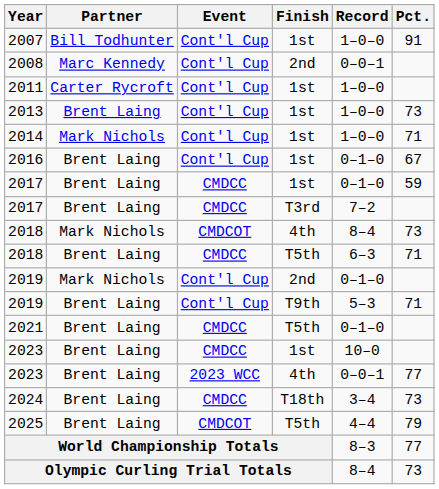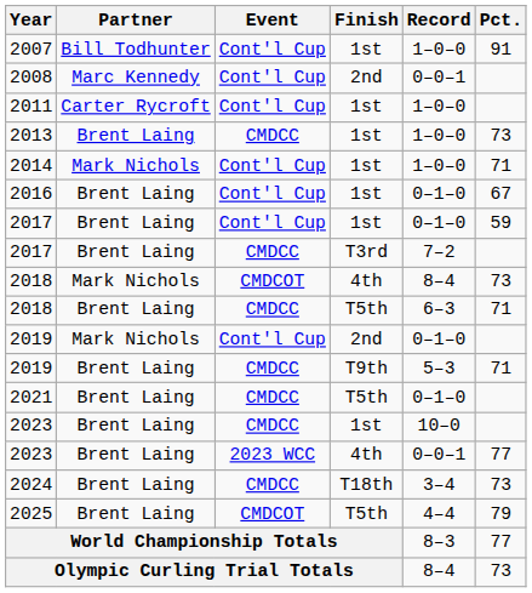 <table class="wikitable" style="text-align: center;">
 <tr>
 <th scope="col">Year</th>
 <th scope="col">Partner</th>
 <th scope="col">Event</th>
 <th scope="col">Finish</th>
 <th scope="col">Record</th>
 <th scope="col">Pct.</th>
 </tr>
 <tr>
 <td>2007</td>
 <td><a href='#'>Bill Todhunter</a></td>
 <td><a href='#'>Cont'l Cup</a></td>
 <td>1st</td>
 <td>1–0–0</td>
 <td>91</td>
 </tr>
 <tr>
 <td>2008</td>
 <td><a href='#'>Marc Kennedy</a></td>
 <td><a href='#'>Cont'l Cup</a></td>
 <td>2nd</td>
 <td>0–0–1</td>
 <td></td>
 </tr>
 <tr>
 <td>2011</td>
 <td><a href='#'>Carter Rycroft</a></td>
 <td><a href='#'>Cont'l Cup</a></td>
 <td>1st</td>
 <td>1–0–0</td>
 <td></td>
 </tr>
 <tr>
 <td>2013</td>
 <td><a href='#'>Brent Laing</a></td>
-<td><a href='#'>Cont'l Cup</a></td>
+<td><a href='#'>CMDCC</a></td>
 <td>1st</td>
 <td>1–0–0</td>
 <td>73</td>
 </tr>
 <tr>
 <td>2014</td>
 <td><a href='#'>Mark Nichols</a></td>
 <td><a href='#'>Cont'l Cup</a></td>
 <td>1st</td>
 <td>1–0–0</td>
 <td>71</td>
 </tr>
 <tr>
 <td>2016</td>
 <td>Brent Laing</td>
 <td><a href='#'>Cont'l Cup</a></td>
 <td>1st</td>
 <td>0–1–0</td>
 <td>67</td>
 </tr>
 <tr>
 <td>2017</td>
 <td>Brent Laing</td>
-<td><a href='#'>CMDCC</a></td>
+<td><a href='#'>Cont'l Cup</a></td>
 <td>1st</td>
 <td>0–1–0</td>
 <td>59</td>
 </tr>
 <tr>
 <td>2017</td>
 <td>Brent Laing</td>
 <td><a href='#'>CMDCC</a></td>
 <td>T3rd</td>
 <td>7–2</td>
 <td></td>
 </tr>
 <tr>
 <td>2018</td>
 <td>Mark Nichols</td>
 <td><a href='#'>CMDCOT</a></td>
 <td>4th</td>
 <td>8–4</td>
 <td>73</td>
 </tr>
 <tr>
 <td>2018</td>
 <td>Brent Laing</td>
 <td><a href='#'>CMDCC</a></td>
 <td>T5th</td>
 <td>6–3</td>
 <td>71</td>
 </tr>
 <tr>
 <td>2019</td>
 <td>Mark Nichols</td>
 <td><a href='#'>Cont'l Cup</a></td>
 <td>2nd</td>
 <td>0–1–0</td>
 <td></td>
 </tr>
 <tr>
 <td>2019</td>
 <td>Brent Laing</td>
-<td><a href='#'>Cont'l Cup</a></td>
+<td><a href='#'>CMDCC</a></td>
 <td>T9th</td>
 <td>5–3</td>
 <td>71</td>
 </tr>
 <tr>
 <td>2021</td>
 <td>Brent Laing</td>
 <td><a href='#'>CMDCC</a></td>
 <td>T5th</td>
 <td>0–1–0</td>
 <td></td>
 </tr>
 <tr>
 <td>2023</td>
 <td>Brent Laing</td>
 <td><a href='#'>CMDCC</a></td>
 <td>1st</td>
 <td>10–0</td>
 <td></td>
 </tr>
 <tr>
 <td>2023</td>
 <td>Brent Laing</td>
 <td><a href='#'>2023 WCC</a></td>
 <td>4th</td>
 <td>0–0–1</td>
 <td>77</td>
 </tr>
 <tr>
 <td>2024</td>
 <td>Brent Laing</td>
 <td><a href='#'>CMDCC</a></td>
 <td>T18th</td>
 <td>3–4</td>
 <td>73</td>
 </tr>
 <tr>
 <td>2025</td>
 <td>Brent Laing</td>
 <td><a href='#'>CMDCOT</a></td>
 <td>T5th</td>
 <td>4–4</td>
 <td>79</td>
 </tr>
 <tr>
 <th scope="row" colspan="4">World Championship Totals</th>
 <td>8–3</td>
 <td>77</td>
 </tr>
 <tr>
 <th scope="row" colspan="4">Olympic Curling Trial Totals</th>
 <td>8–4</td>
 <td>73</td>
 </tr>
 </table>
